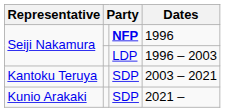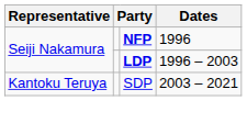 <table class="wikitable">
 <tr valign=bottom>
 <th>Representative</th>
 <th colspan="2">Party</th>
 <th>Dates</th>
 </tr>
 <tr>
 <td rowspan="2"><a href='#'>Seiji Nakamura</a></td>
 <td bgcolor=></td>
 <td><strong><a href='#'>NFP</a></strong></td>
 <td>1996</td>
 </tr>
 <tr>
 <td bgcolor=></td>
-<td><a href='#'>LDP</a></td>
+<td><strong><a href='#'>LDP</a></strong></td>
 <td>1996 – 2003</td>
 </tr>
 <tr>
 <td><a href='#'>Kantoku Teruya</a></td>
 <td bgcolor=></td>
 <td><a href='#'>SDP</a></td>
 <td>2003 – 2021</td>
 </tr>
-<tr>
-<td><a href='#'>Kunio Arakaki</a></td>
-<td bgcolor=></td>
-<td><a href='#'>SDP</a></td>
-<td>2021 –</td>
-</tr>
 </table>
